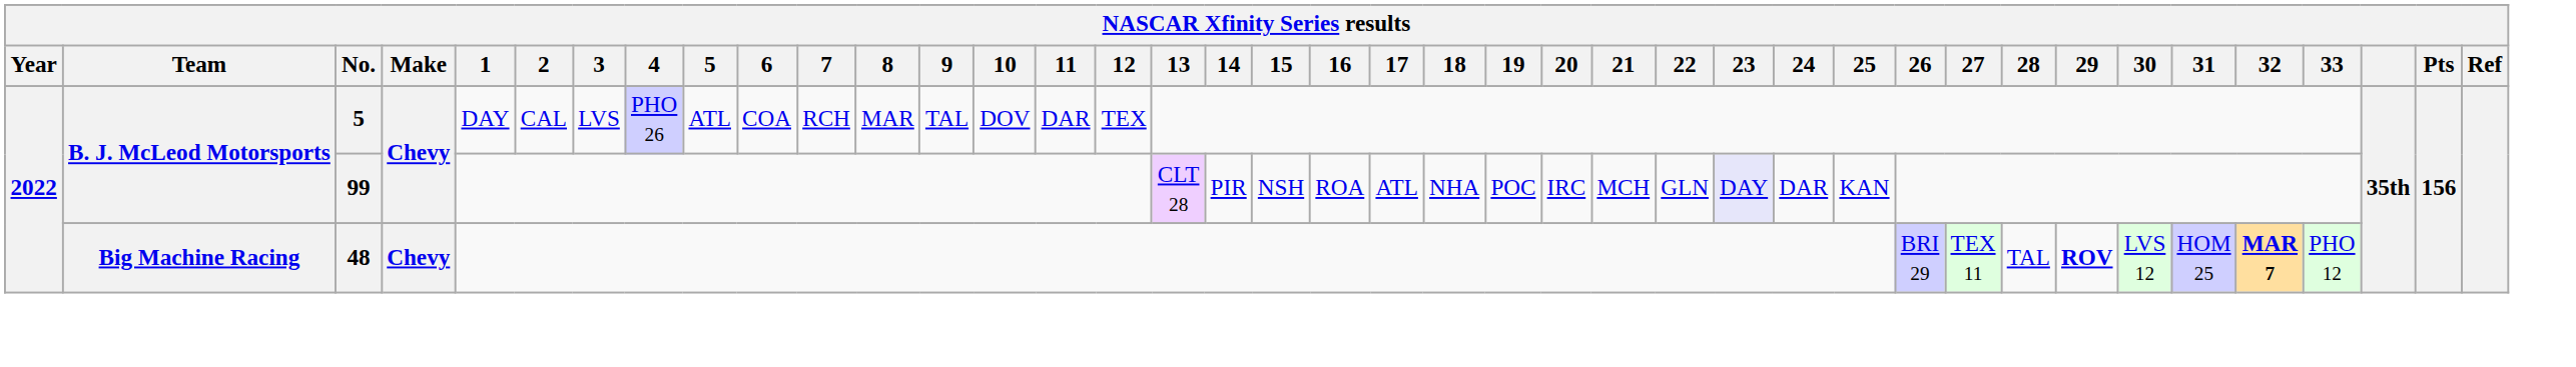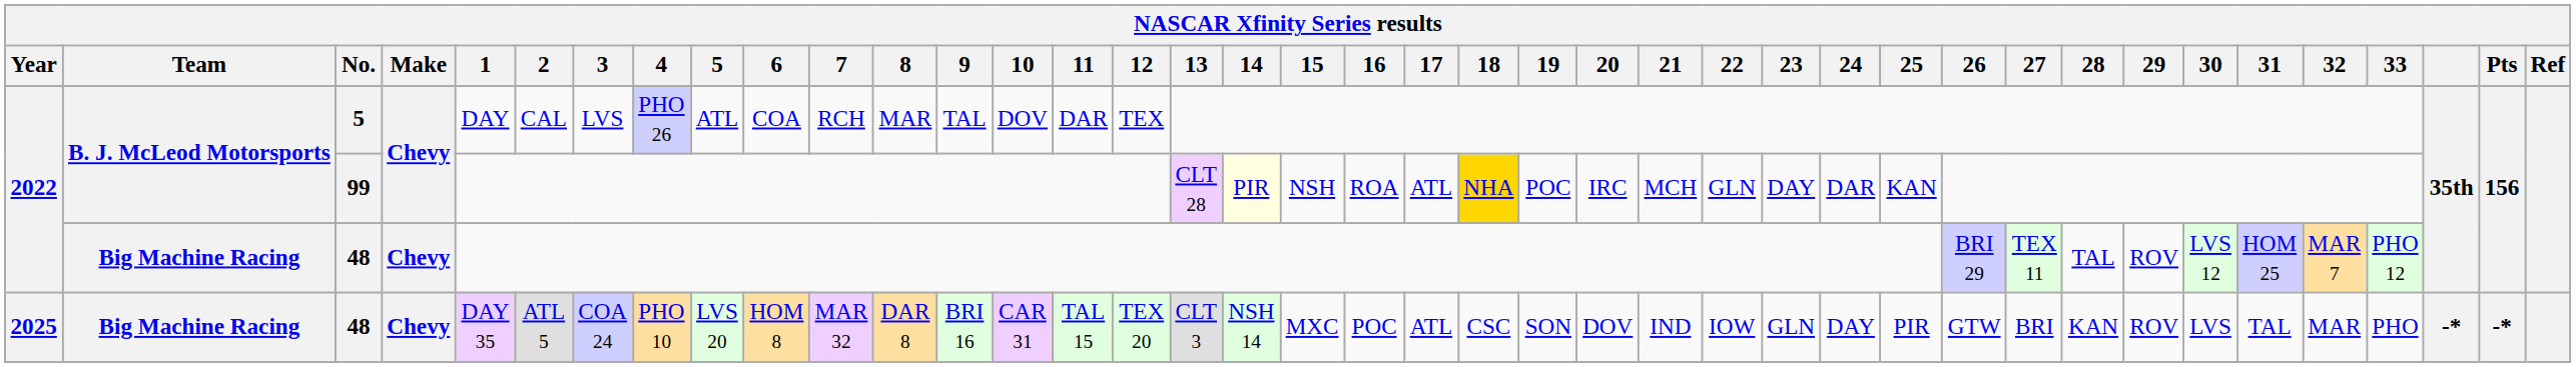 <table class="wikitable" style="text-align:center; font-size:75%">
 <tr>
 <th colspan=40><a href='#'>NASCAR Xfinity Series</a> results</th>
 </tr>
 <tr>
 <th>Year</th>
 <th>Team</th>
 <th>No.</th>
 <th>Make</th>
 <th>1</th>
 <th>2</th>
 <th>3</th>
 <th>4</th>
 <th>5</th>
 <th>6</th>
 <th>7</th>
 <th>8</th>
 <th>9</th>
 <th>10</th>
 <th>11</th>
 <th>12</th>
 <th>13</th>
 <th>14</th>
 <th>15</th>
 <th>16</th>
 <th>17</th>
 <th>18</th>
 <th>19</th>
 <th>20</th>
 <th>21</th>
 <th>22</th>
 <th>23</th>
 <th>24</th>
 <th>25</th>
 <th>26</th>
 <th>27</th>
 <th>28</th>
 <th>29</th>
 <th>30</th>
 <th>31</th>
 <th>32</th>
 <th>33</th>
 <th></th>
 <th>Pts</th>
 <th>Ref</th>
 </tr>
 <tr>
 <th rowspan=3><a href='#'>2022</a></th>
 <th rowspan=2><a href='#'>B. J. McLeod Motorsports</a></th>
 <th>5</th>
 <th rowspan=2><a href='#'>Chevy</a></th>
 <td><a href='#'>DAY</a></td>
 <td><a href='#'>CAL</a></td>
 <td><a href='#'>LVS</a></td>
 <td style="background:#CFCFFF;"><a href='#'>PHO</a><br><small>26</small></td>
 <td><a href='#'>ATL</a></td>
 <td><a href='#'>COA</a></td>
 <td><a href='#'>RCH</a></td>
 <td><a href='#'>MAR</a></td>
 <td><a href='#'>TAL</a></td>
 <td><a href='#'>DOV</a></td>
 <td><a href='#'>DAR</a></td>
 <td><a href='#'>TEX</a></td>
 <td colspan=21></td>
 <th rowspan=3>35th</th>
 <th rowspan=3>156</th>
 <th rowspan=3></th>
 </tr>
 <tr>
 <th>99</th>
 <td colspan=12></td>
 <td style="background:#EFCFFF;"><a href='#'>CLT</a><br><small>28</small></td>
-<td><a href='#'>PIR</a></td>
+<td style="background: lightyellow;"><a href='#'>PIR</a></td>
 <td><a href='#'>NSH</a></td>
 <td><a href='#'>ROA</a></td>
 <td><a href='#'>ATL</a></td>
-<td><a href='#'>NHA</a></td>
+<td style="background: gold;"><a href='#'>NHA</a></td>
 <td><a href='#'>POC</a></td>
 <td><a href='#'>IRC</a></td>
 <td><a href='#'>MCH</a></td>
 <td><a href='#'>GLN</a></td>
-<td style="background: lavender;"><a href='#'>DAY</a></td>
+<td><a href='#'>DAY</a></td>
 <td><a href='#'>DAR</a></td>
 <td><a href='#'>KAN</a></td>
 <td colspan=8></td>
 </tr>
 <tr>
 <th><a href='#'>Big Machine Racing</a></th>
 <th>48</th>
 <th><a href='#'>Chevy</a></th>
 <td colspan=25></td>
 <td style="background:#CFCFFF;"><a href='#'>BRI</a><br><small>29</small></td>
 <td style="background:#DFFFDF;"><a href='#'>TEX</a><br><small>11</small></td>
 <td><a href='#'>TAL</a></td>
-<td><strong><a href='#'>ROV</a></strong></td>
+<td><a href='#'>ROV</a></td>
 <td style="background:#DFFFDF;"><a href='#'>LVS</a><br><small>12</small></td>
 <td style="background:#CFCFFF;"><a href='#'>HOM</a><br><small>25</small></td>
-<td style="background:#FFDF9F;"><strong><a href='#'>MAR</a><br><small>7</small></strong></td>
+<td style="background:#FFDF9F;"><a href='#'>MAR</a><br><small>7</small></td>
 <td style="background:#DFFFDF;"><a href='#'>PHO</a><br><small>12</small></td>
 </tr>
+<tr>
+<th><a href='#'>2025</a></th>
+<th><a href='#'>Big Machine Racing</a></th>
+<th>48</th>
+<th><a href='#'>Chevy</a></th>
+<td style="background:#EFCFFF;"><a href='#'>DAY</a><br><small>35</small></td>
+<td style="background:#DFDFDF;"><a href='#'>ATL</a><br><small>5</small></td>
+<td style="background:#CFCFFF;"><a href='#'>COA</a><br><small>24</small></td>
+<td style="background:#FFDF9F;"><a href='#'>PHO</a><br><small>10</small></td>
+<td style="background:#DFFFDF;"><a href='#'>LVS</a><br><small>20</small></td>
+<td style="background:#FFDF9F;"><a href='#'>HOM</a><br><small>8</small></td>
+<td style="background:#EFCFFF;"><a href='#'>MAR</a><br><small>32</small></td>
+<td style="background:#FFDF9F;"><a href='#'>DAR</a><br><small>8</small></td>
+<td style="background:#DFFFDF;"><a href='#'>BRI</a><br><small>16</small></td>
+<td style="background:#EFCFFF;"><a href='#'>CAR</a><br><small>31</small></td>
+<td style="background:#DFFFDF;"><a href='#'>TAL</a><br><small>15</small></td>
+<td style="background:#DFFFDF;"><a href='#'>TEX</a><br><small>20</small></td>
+<td style="background:#DFDFDF;"><a href='#'>CLT</a><br><small>3</small></td>
+<td style="background:#DFFFDF;"><a href='#'>NSH</a><br><small>14</small></td>
+<td><a href='#'>MXC</a></td>
+<td><a href='#'>POC</a></td>
+<td><a href='#'>ATL</a></td>
+<td><a href='#'>CSC</a></td>
+<td><a href='#'>SON</a></td>
+<td><a href='#'>DOV</a></td>
+<td><a href='#'>IND</a></td>
+<td><a href='#'>IOW</a></td>
+<td><a href='#'>GLN</a></td>
+<td><a href='#'>DAY</a></td>
+<td><a href='#'>PIR</a></td>
+<td><a href='#'>GTW</a></td>
+<td><a href='#'>BRI</a></td>
+<td><a href='#'>KAN</a></td>
+<td><a href='#'>ROV</a></td>
+<td><a href='#'>LVS</a></td>
+<td><a href='#'>TAL</a></td>
+<td><a href='#'>MAR</a></td>
+<td><a href='#'>PHO</a></td>
+<th>-*</th>
+<th>-*</th>
+<th></th>
+</tr>
 </table>
